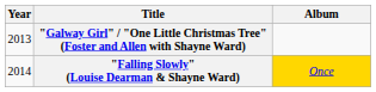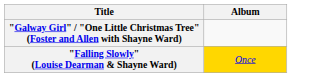 <table class="wikitable plainrowheaders" style="text-align:center;">
 <tr>
-<th scope="col" style="width:1em;">Year</th>
 <th scope="col" style="width:20em;">Title</th>
 <th scope="col" style="width:8em;">Album</th>
 </tr>
 <tr>
-<td>2013</td>
 <th scope="row">"<a href='#'>Galway Girl</a>" / "One Little Christmas Tree"<br><span>(<a href='#'>Foster and Allen</a> with Shayne Ward)</span></th>
 <td></td>
 </tr>
 <tr>
-<td>2014</td>
 <th scope="row">"<a href='#'>Falling Slowly</a>"<br><span>(<a href='#'>Louise Dearman</a> & Shayne Ward)</span></th>
 <td style="background: gold;"><em><a href='#'>Once</a></em></td>
 </tr>
 </table>
